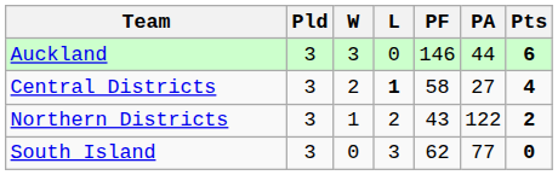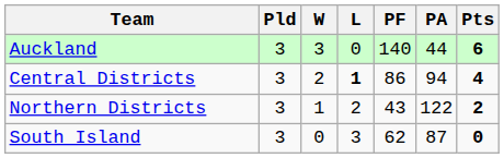 <table class="wikitable" style="text-align:center;">
 <tr>
 <th width=175>Team</th>
 <th width=20 abbr="Played">Pld</th>
 <th width=20 abbr="Won">W</th>
 <th width=20 abbr="Lost">L</th>
 <th width=20 abbr="Points for">PF</th>
 <th width=20 abbr="Points against">PA</th>
 <th width=20 abbr="Points">Pts</th>
 </tr>
 <tr style="background: #ccffcc;">
 <td style="text-align:left;"><a href='#'>Auckland</a></td>
 <td>3</td>
 <td>3</td>
 <td>0</td>
-<td>146</td>
+<td>140</td>
 <td>44</td>
 <td><strong>6</strong></td>
 </tr>
 <tr>
 <td style="text-align:left;"><a href='#'>Central Districts</a></td>
 <td>3</td>
 <td>2</td>
 <td><strong>1</strong></td>
-<td>58</td>
-<td>27</td>
+<td>86</td>
+<td>94</td>
 <td><strong>4</strong></td>
 </tr>
 <tr>
 <td style="text-align:left;"><a href='#'>Northern Districts</a></td>
 <td>3</td>
 <td>1</td>
 <td>2</td>
 <td>43</td>
 <td>122</td>
 <td><strong>2</strong></td>
 </tr>
 <tr>
 <td style="text-align:left;"><a href='#'>South Island</a></td>
 <td>3</td>
 <td>0</td>
 <td>3</td>
 <td>62</td>
-<td>77</td>
+<td>87</td>
 <td><strong>0</strong></td>
 </tr>
 </table>
